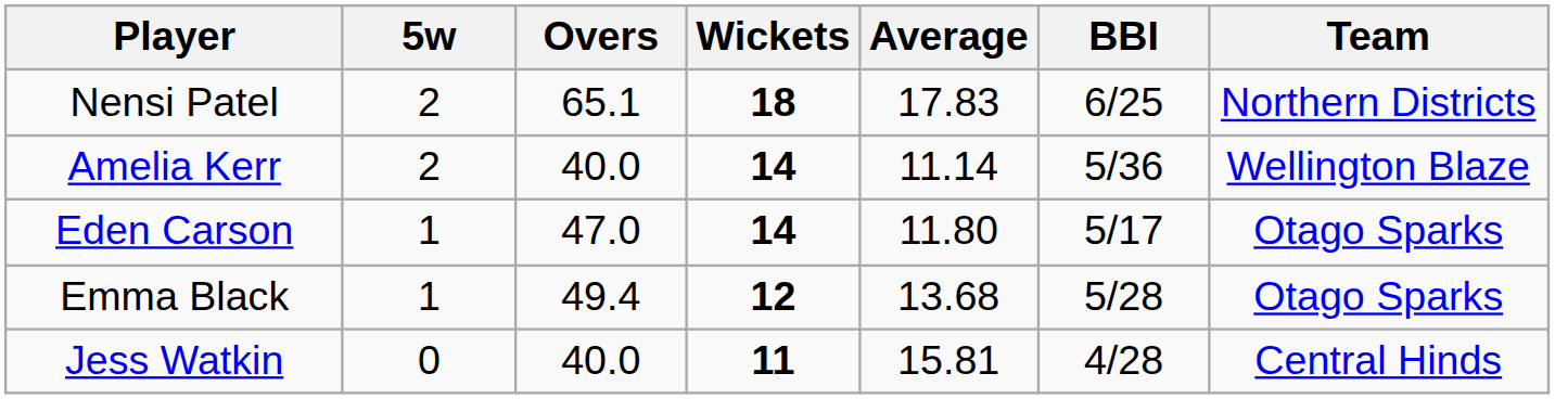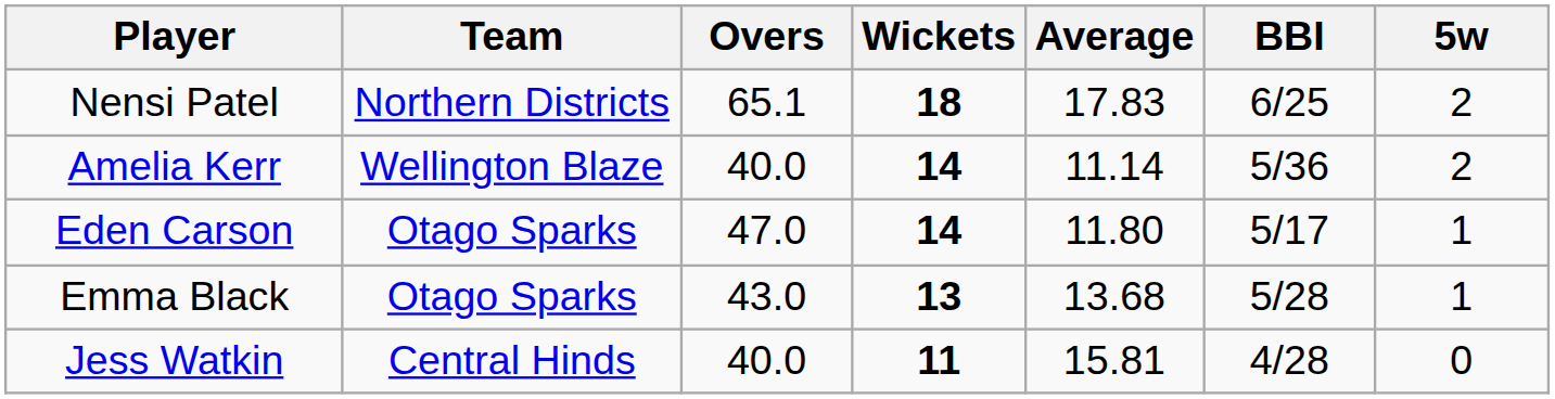 <table class="wikitable" style="text-align:center">
 <tr>
 <th width=125>Player</th>
-<th width=60>5w</th>
+<th width=125>Team</th>
 <th width=60>Overs</th>
 <th width=60>Wickets</th>
 <th width=60>Average</th>
 <th width=60>BBI</th>
-<th width=125>Team</th>
+<th width=60>5w</th>
 </tr>
 <tr>
 <td>Nensi Patel</td>
-<td>2</td>
+<td><a href='#'>Northern Districts</a></td>
 <td>65.1</td>
 <td><strong>18</strong></td>
 <td>17.83</td>
 <td>6/25</td>
-<td><a href='#'>Northern Districts</a></td>
+<td>2</td>
 </tr>
 <tr>
 <td><a href='#'>Amelia Kerr</a></td>
-<td>2</td>
+<td><a href='#'>Wellington Blaze</a></td>
 <td>40.0</td>
 <td><strong>14</strong></td>
 <td>11.14</td>
 <td>5/36</td>
-<td><a href='#'>Wellington Blaze</a></td>
+<td>2</td>
 </tr>
 <tr>
 <td><a href='#'>Eden Carson</a></td>
-<td>1</td>
+<td><a href='#'>Otago Sparks</a></td>
 <td>47.0</td>
 <td><strong>14</strong></td>
 <td>11.80</td>
 <td>5/17</td>
-<td><a href='#'>Otago Sparks</a></td>
+<td>1</td>
 </tr>
 <tr>
 <td>Emma Black</td>
-<td>1</td>
-<td>49.4</td>
-<td><strong>12</strong></td>
+<td><a href='#'>Otago Sparks</a></td>
+<td>43.0</td>
+<td><strong>13</strong></td>
 <td>13.68</td>
 <td>5/28</td>
-<td><a href='#'>Otago Sparks</a></td>
+<td>1</td>
 </tr>
 <tr>
 <td><a href='#'>Jess Watkin</a></td>
-<td>0</td>
+<td><a href='#'>Central Hinds</a></td>
 <td>40.0</td>
 <td><strong>11</strong></td>
 <td>15.81</td>
 <td>4/28</td>
-<td><a href='#'>Central Hinds</a></td>
+<td>0</td>
 </tr>
 </table>
